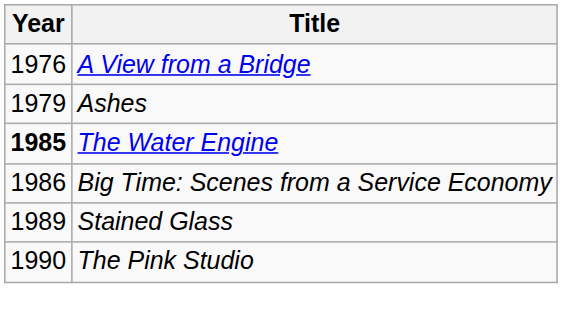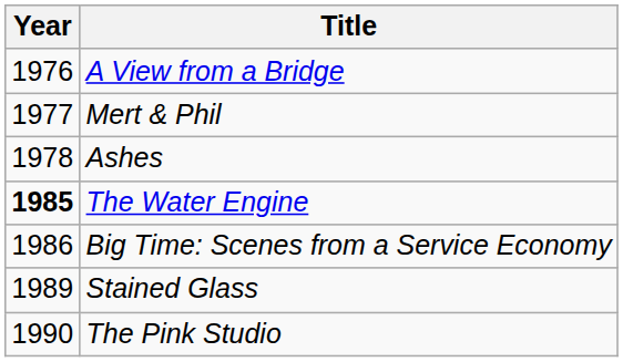 <table class="wikitable sortable">
 <tr>
 <th>Year</th>
 <th>Title</th>
 </tr>
 <tr>
 <td>1976</td>
 <td><em><a href='#'>A View from a Bridge</a></em></td>
 </tr>
 <tr>
-<td>1979</td>
+<td>1977</td>
+<td><em>Mert & Phil</em></td>
+</tr>
+<tr>
+<td>1978</td>
 <td><em>Ashes</em></td>
 </tr>
 <tr>
 <td><strong>1985</strong></td>
 <td><em><a href='#'>The Water Engine</a></em></td>
 </tr>
 <tr>
 <td>1986</td>
 <td><em>Big Time: Scenes from a Service Economy</em></td>
 </tr>
 <tr>
 <td>1989</td>
 <td><em>Stained Glass</em></td>
 </tr>
 <tr>
 <td>1990</td>
 <td><em>The Pink Studio</em></td>
 </tr>
 </table>
